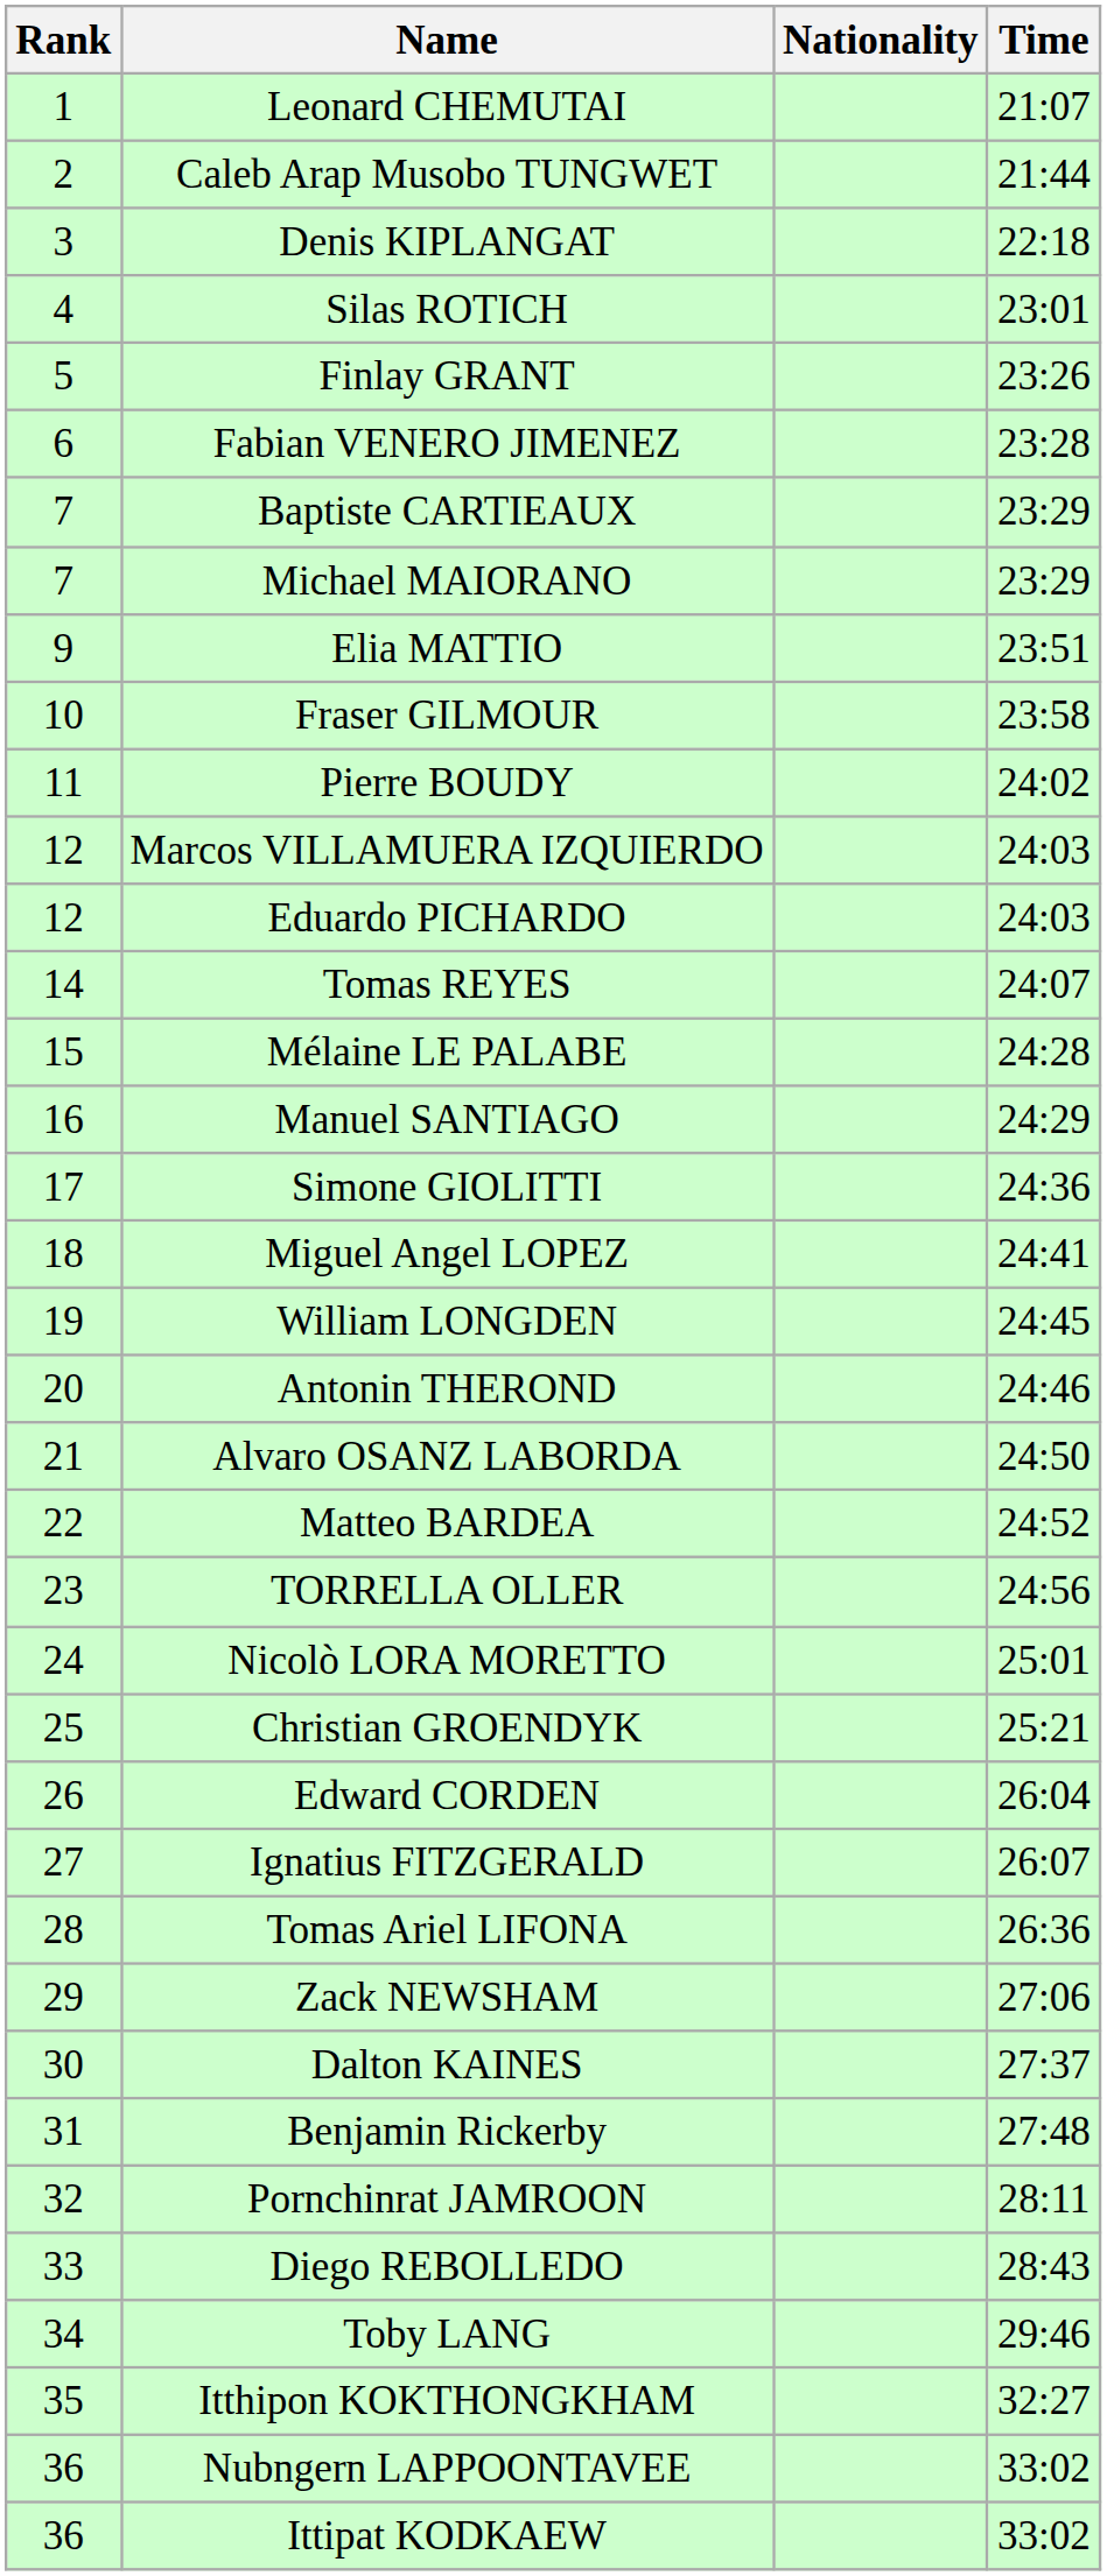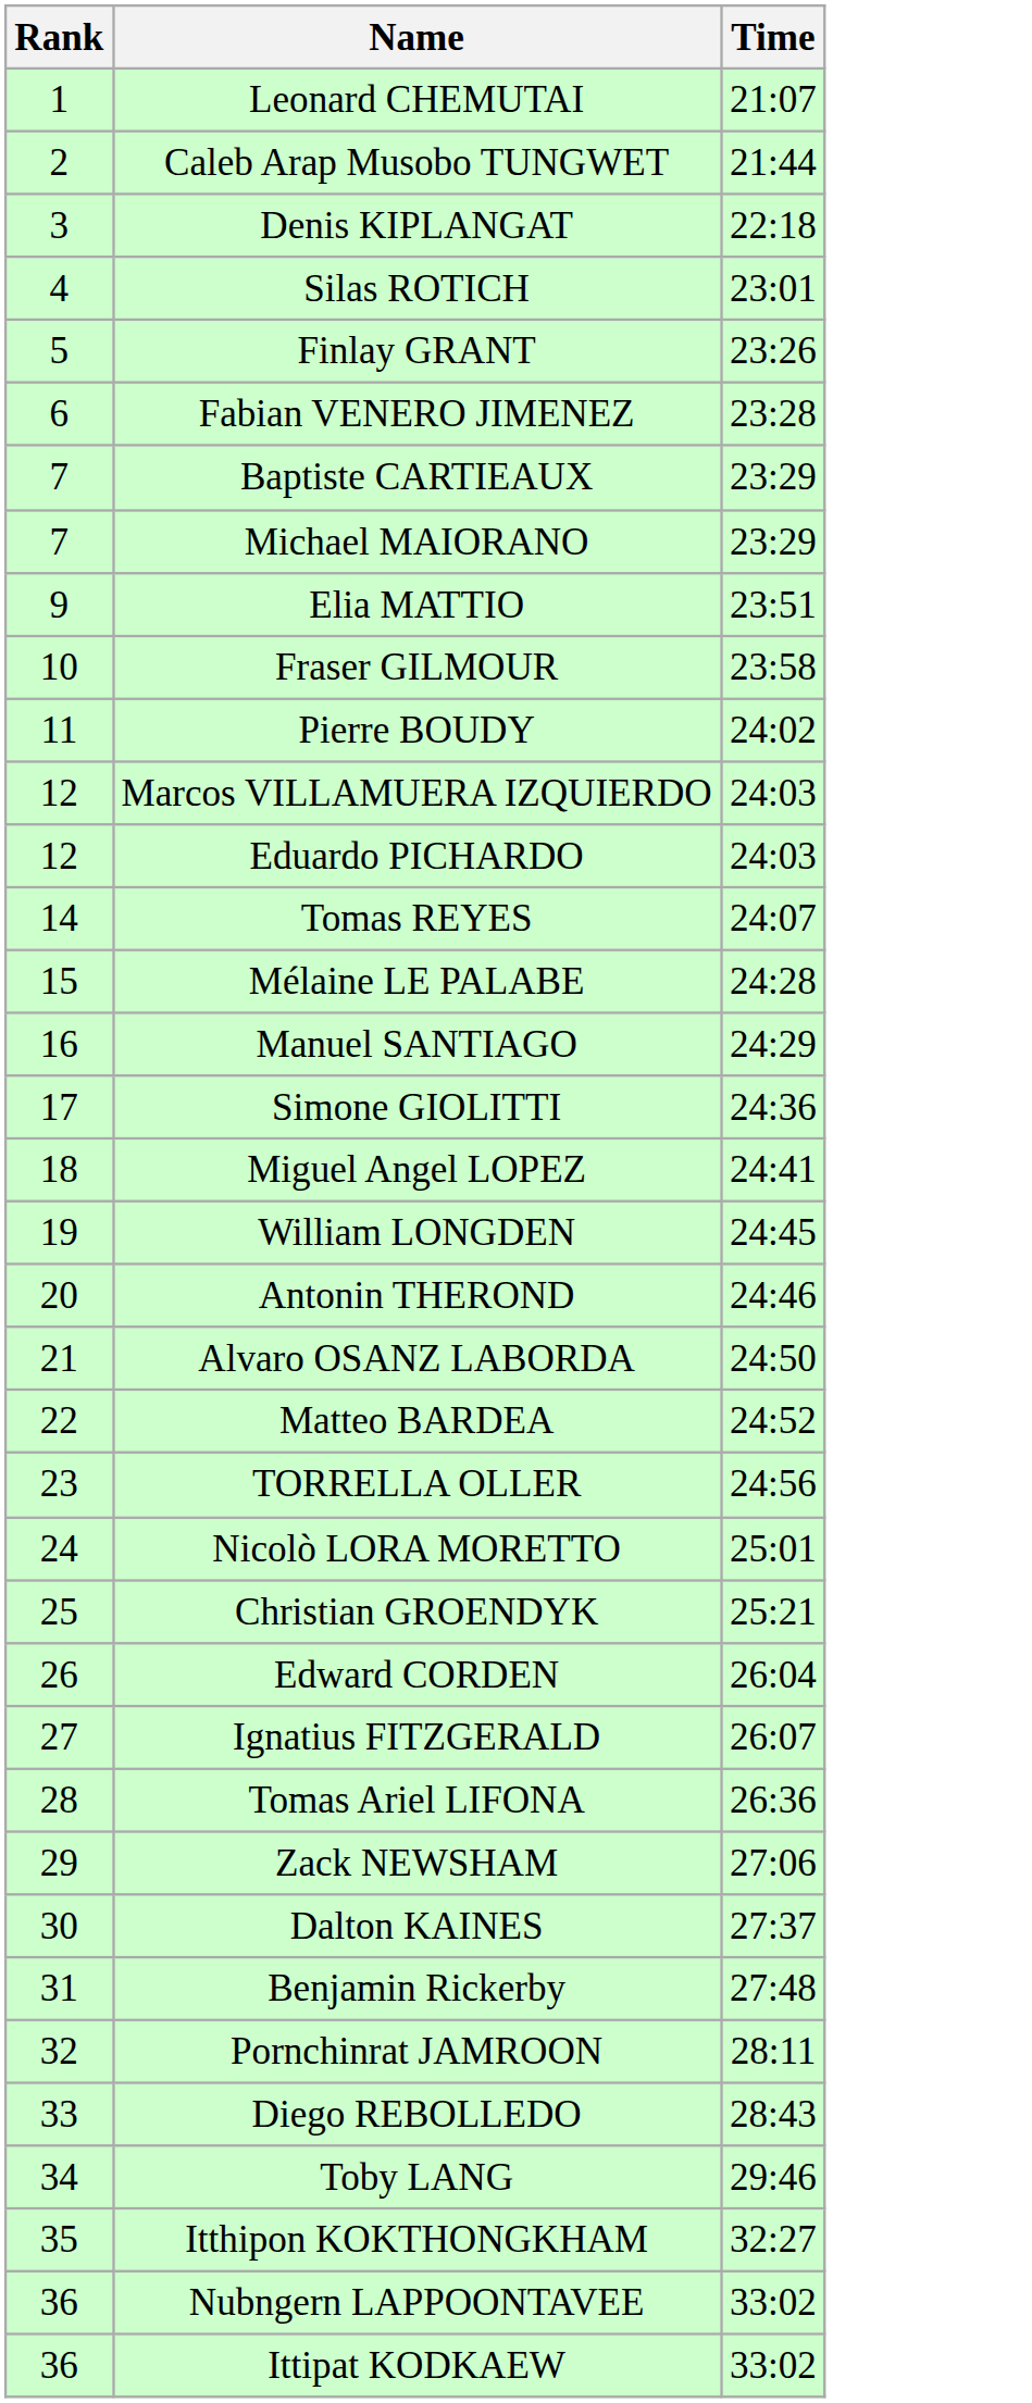 <table class="wikitable sortable" style="text-align:center;font-size:95%">
 <tr>
 <th>Rank</th>
 <th>Name</th>
-<th>Nationality</th>
 <th>Time</th>
 </tr>
 <tr bgcolor=ccffcc>
 <td>1</td>
 <td>Leonard CHEMUTAI</td>
-<td></td>
 <td>21:07</td>
 </tr>
 <tr bgcolor=ccffcc>
 <td>2</td>
 <td>Caleb Arap Musobo TUNGWET</td>
-<td></td>
 <td>21:44</td>
 </tr>
 <tr bgcolor=ccffcc>
 <td>3</td>
 <td>Denis KIPLANGAT</td>
-<td></td>
 <td>22:18</td>
 </tr>
 <tr bgcolor=ccffcc>
 <td>4</td>
 <td>Silas ROTICH</td>
-<td></td>
 <td>23:01</td>
 </tr>
 <tr bgcolor=ccffcc>
 <td>5</td>
 <td>Finlay GRANT</td>
-<td></td>
 <td>23:26</td>
 </tr>
 <tr bgcolor=ccffcc>
 <td>6</td>
 <td>Fabian VENERO JIMENEZ</td>
-<td></td>
 <td>23:28</td>
 </tr>
 <tr bgcolor=ccffcc>
 <td>7</td>
 <td>Baptiste CARTIEAUX</td>
-<td></td>
 <td>23:29</td>
 </tr>
 <tr bgcolor=ccffcc>
 <td>7</td>
 <td>Michael MAIORANO</td>
-<td></td>
 <td>23:29</td>
 </tr>
 <tr bgcolor=ccffcc>
 <td>9</td>
 <td>Elia MATTIO</td>
-<td></td>
 <td>23:51</td>
 </tr>
 <tr bgcolor=ccffcc>
 <td>10</td>
 <td>Fraser GILMOUR</td>
-<td></td>
 <td>23:58</td>
 </tr>
 <tr bgcolor=ccffcc>
 <td>11</td>
 <td>Pierre BOUDY</td>
-<td></td>
 <td>24:02</td>
 </tr>
 <tr bgcolor=ccffcc>
 <td>12</td>
 <td>Marcos VILLAMUERA IZQUIERDO</td>
-<td></td>
 <td>24:03</td>
 </tr>
 <tr bgcolor=ccffcc>
 <td>12</td>
 <td>Eduardo PICHARDO</td>
-<td></td>
 <td>24:03</td>
 </tr>
 <tr bgcolor=ccffcc>
 <td>14</td>
 <td>Tomas REYES</td>
-<td></td>
 <td>24:07</td>
 </tr>
 <tr bgcolor=ccffcc>
 <td>15</td>
 <td>Mélaine LE PALABE</td>
-<td></td>
 <td>24:28</td>
 </tr>
 <tr bgcolor=ccffcc>
 <td>16</td>
 <td>Manuel SANTIAGO</td>
-<td></td>
 <td>24:29</td>
 </tr>
 <tr bgcolor=ccffcc>
 <td>17</td>
 <td>Simone GIOLITTI</td>
-<td></td>
 <td>24:36</td>
 </tr>
 <tr bgcolor=ccffcc>
 <td>18</td>
 <td>Miguel Angel LOPEZ</td>
-<td></td>
 <td>24:41</td>
 </tr>
 <tr bgcolor=ccffcc>
 <td>19</td>
 <td>William LONGDEN</td>
-<td></td>
 <td>24:45</td>
 </tr>
 <tr bgcolor=ccffcc>
 <td>20</td>
 <td>Antonin THEROND</td>
-<td></td>
 <td>24:46</td>
 </tr>
 <tr bgcolor=ccffcc>
 <td>21</td>
 <td>Alvaro OSANZ LABORDA</td>
-<td></td>
 <td>24:50</td>
 </tr>
 <tr bgcolor=ccffcc>
 <td>22</td>
 <td>Matteo BARDEA</td>
-<td></td>
 <td>24:52</td>
 </tr>
 <tr bgcolor=ccffcc>
 <td>23</td>
 <td>TORRELLA OLLER</td>
-<td></td>
 <td>24:56</td>
 </tr>
 <tr bgcolor=ccffcc>
 <td>24</td>
 <td>Nicolò LORA MORETTO</td>
-<td></td>
 <td>25:01</td>
 </tr>
 <tr bgcolor=ccffcc>
 <td>25</td>
 <td>Christian GROENDYK</td>
-<td></td>
 <td>25:21</td>
 </tr>
 <tr bgcolor=ccffcc>
 <td>26</td>
 <td>Edward CORDEN</td>
-<td></td>
 <td>26:04</td>
 </tr>
 <tr bgcolor=ccffcc>
 <td>27</td>
 <td>Ignatius FITZGERALD</td>
-<td></td>
 <td>26:07</td>
 </tr>
 <tr bgcolor=ccffcc>
 <td>28</td>
 <td>Tomas Ariel LIFONA</td>
-<td></td>
 <td>26:36</td>
 </tr>
 <tr bgcolor=ccffcc>
 <td>29</td>
 <td>Zack NEWSHAM</td>
-<td></td>
 <td>27:06</td>
 </tr>
 <tr bgcolor=ccffcc>
 <td>30</td>
 <td>Dalton KAINES</td>
-<td></td>
 <td>27:37</td>
 </tr>
 <tr bgcolor=ccffcc>
 <td>31</td>
 <td>Benjamin Rickerby</td>
-<td></td>
 <td>27:48</td>
 </tr>
 <tr bgcolor=ccffcc>
 <td>32</td>
 <td>Pornchinrat JAMROON</td>
-<td></td>
 <td>28:11</td>
 </tr>
 <tr bgcolor=ccffcc>
 <td>33</td>
 <td>Diego REBOLLEDO</td>
-<td></td>
 <td>28:43</td>
 </tr>
 <tr bgcolor=ccffcc>
 <td>34</td>
 <td>Toby LANG</td>
-<td></td>
 <td>29:46</td>
 </tr>
 <tr bgcolor=ccffcc>
 <td>35</td>
 <td>Itthipon KOKTHONGKHAM</td>
-<td></td>
 <td>32:27</td>
 </tr>
 <tr bgcolor=ccffcc>
 <td>36</td>
 <td>Nubngern LAPPOONTAVEE</td>
-<td></td>
 <td>33:02</td>
 </tr>
 <tr bgcolor=ccffcc>
 <td>36</td>
 <td>Ittipat KODKAEW</td>
-<td></td>
 <td>33:02</td>
 </tr>
 </table>
